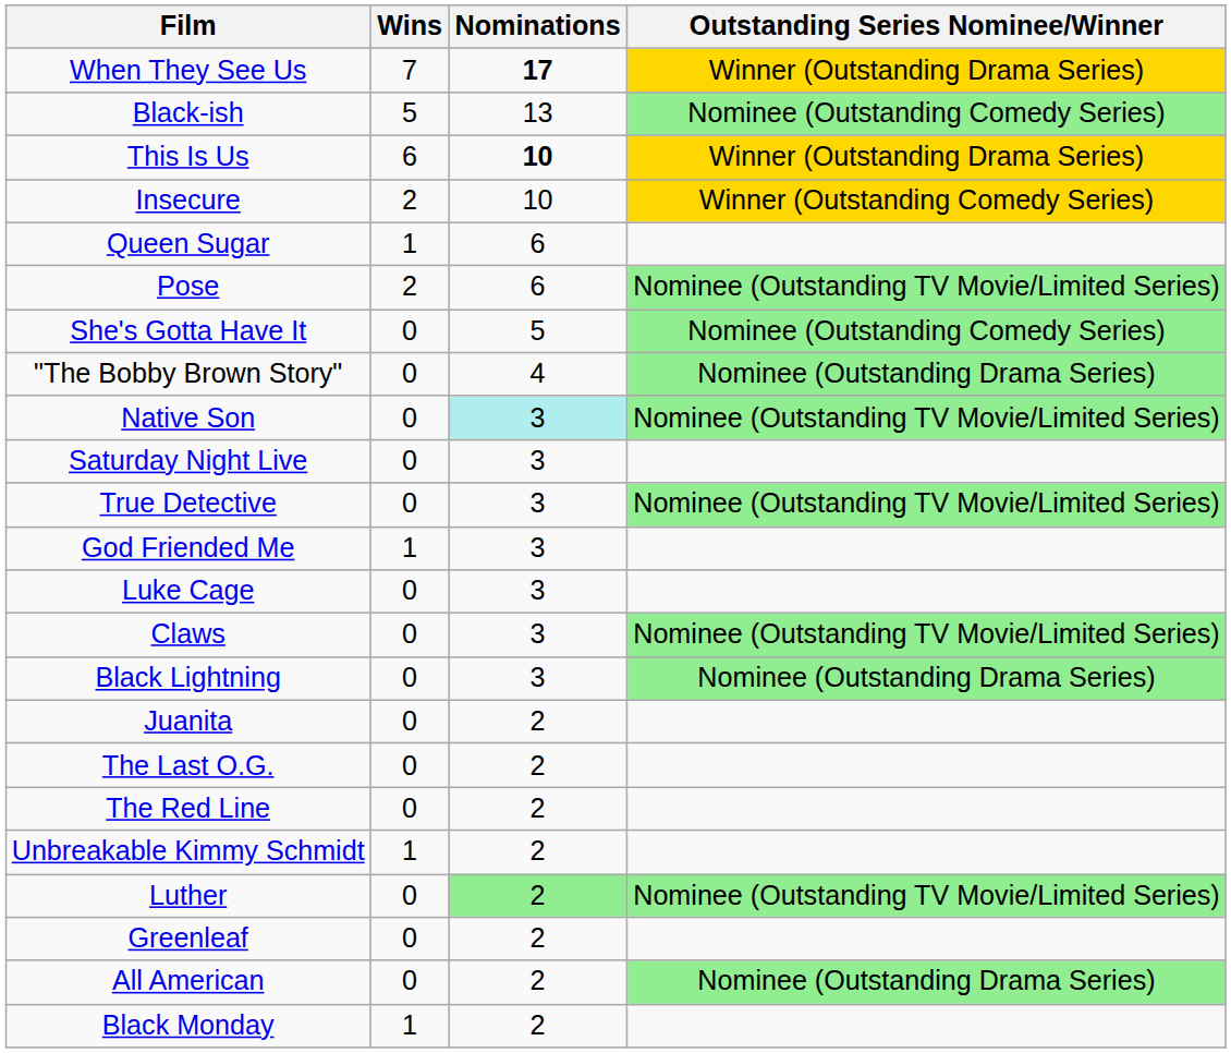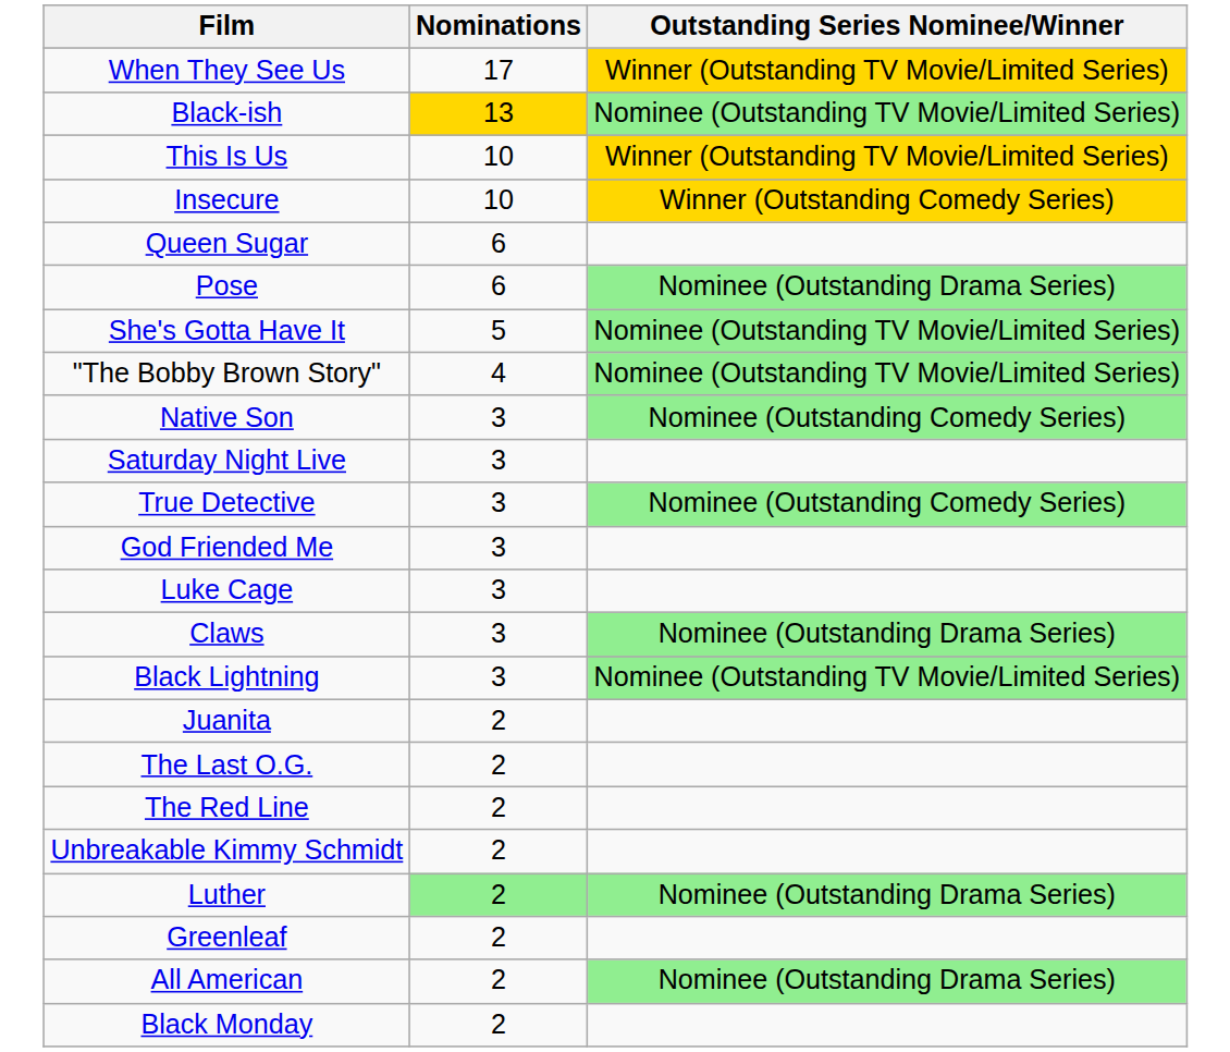 <table class="wikitable sortable" style="text-align: center; margin:auto">
 <tr>
 <th>Film</th>
-<th>Wins</th>
 <th>Nominations</th>
 <th>Outstanding Series Nominee/Winner</th>
 </tr>
 <tr>
 <td><a href='#'>When They See Us</a></td>
-<td>7</td>
-<td><strong>17</strong></td>
-<td style="background:gold;">Winner (Outstanding Drama Series)</td>
+<td>17</td>
+<td style="background:gold;">Winner (Outstanding TV Movie/Limited Series)</td>
 </tr>
 <tr>
 <td><a href='#'>Black-ish</a></td>
-<td>5</td>
-<td>13</td>
-<td style=background:lightgreen>Nominee (Outstanding Comedy Series)</td>
+<td style="background: gold;">13</td>
+<td style=background:lightgreen>Nominee (Outstanding TV Movie/Limited Series)</td>
 </tr>
 <tr>
 <td><a href='#'>This Is Us</a></td>
-<td>6</td>
-<td><strong>10</strong></td>
-<td style="background:gold;">Winner (Outstanding Drama Series)</td>
+<td>10</td>
+<td style="background:gold;">Winner (Outstanding TV Movie/Limited Series)</td>
 </tr>
 <tr>
 <td><a href='#'>Insecure</a></td>
-<td>2</td>
 <td>10</td>
 <td style="background:gold;">Winner (Outstanding Comedy Series)</td>
 </tr>
 <tr>
 <td><a href='#'>Queen Sugar</a></td>
-<td>1</td>
 <td>6</td>
 <td></td>
 </tr>
 <tr>
 <td><a href='#'>Pose</a></td>
-<td>2</td>
 <td>6</td>
+<td style=background:lightgreen>Nominee (Outstanding Drama Series)</td>
+</tr>
+<tr>
+<td><a href='#'>She's Gotta Have It</a></td>
+<td>5</td>
 <td style=background:lightgreen>Nominee (Outstanding TV Movie/Limited Series)</td>
 </tr>
 <tr>
-<td><a href='#'>She's Gotta Have It</a></td>
-<td>0</td>
-<td>5</td>
+<td>"The Bobby Brown Story"</td>
+<td>4</td>
+<td style=background:lightgreen>Nominee (Outstanding TV Movie/Limited Series)</td>
+</tr>
+<tr>
+<td><a href='#'>Native Son</a></td>
+<td>3</td>
 <td style=background:lightgreen>Nominee (Outstanding Comedy Series)</td>
 </tr>
 <tr>
-<td>"The Bobby Brown Story"</td>
-<td>0</td>
-<td>4</td>
-<td style=background:lightgreen>Nominee (Outstanding Drama Series)</td>
-</tr>
-<tr>
-<td><a href='#'>Native Son</a></td>
-<td>0</td>
-<td style="background: paleturquoise;">3</td>
-<td style=background:lightgreen>Nominee (Outstanding TV Movie/Limited Series)</td>
-</tr>
-<tr>
 <td><a href='#'>Saturday Night Live</a></td>
-<td>0</td>
 <td>3</td>
 <td></td>
 </tr>
 <tr>
 <td><a href='#'>True Detective</a></td>
-<td>0</td>
 <td>3</td>
-<td style=background:lightgreen>Nominee (Outstanding TV Movie/Limited Series)</td>
+<td style=background:lightgreen>Nominee (Outstanding Comedy Series)</td>
 </tr>
 <tr>
 <td><a href='#'>God Friended Me</a></td>
-<td>1</td>
 <td>3</td>
 <td></td>
 </tr>
 <tr>
 <td><a href='#'>Luke Cage</a></td>
-<td>0</td>
 <td>3</td>
 <td></td>
 </tr>
 <tr>
 <td><a href='#'>Claws</a></td>
-<td>0</td>
+<td>3</td>
+<td style=background:lightgreen>Nominee (Outstanding Drama Series)</td>
+</tr>
+<tr>
+<td><a href='#'>Black Lightning</a></td>
 <td>3</td>
 <td style=background:lightgreen>Nominee (Outstanding TV Movie/Limited Series)</td>
 </tr>
 <tr>
-<td><a href='#'>Black Lightning</a></td>
-<td>0</td>
-<td>3</td>
-<td style=background:lightgreen>Nominee (Outstanding Drama Series)</td>
-</tr>
-<tr>
 <td><a href='#'>Juanita</a></td>
-<td>0</td>
 <td>2</td>
 <td></td>
 </tr>
 <tr>
 <td><a href='#'>The Last O.G.</a></td>
-<td>0</td>
 <td>2</td>
 <td></td>
 </tr>
 <tr>
 <td><a href='#'>The Red Line</a></td>
-<td>0</td>
 <td>2</td>
 <td></td>
 </tr>
 <tr>
 <td><a href='#'>Unbreakable Kimmy Schmidt</a></td>
-<td>1</td>
 <td>2</td>
 <td></td>
 </tr>
 <tr>
 <td><a href='#'>Luther</a></td>
-<td>0</td>
 <td style="background: lightgreen;">2</td>
-<td style=background:lightgreen>Nominee (Outstanding TV Movie/Limited Series)</td>
+<td style=background:lightgreen>Nominee (Outstanding Drama Series)</td>
 </tr>
 <tr>
 <td><a href='#'>Greenleaf</a></td>
-<td>0</td>
 <td>2</td>
 <td></td>
 </tr>
 <tr>
 <td><a href='#'>All American</a></td>
-<td>0</td>
 <td>2</td>
 <td style=background:lightgreen>Nominee (Outstanding Drama Series)</td>
 </tr>
 <tr>
 <td><a href='#'>Black Monday</a></td>
-<td>1</td>
 <td>2</td>
 <td></td>
 </tr>
 </table>
